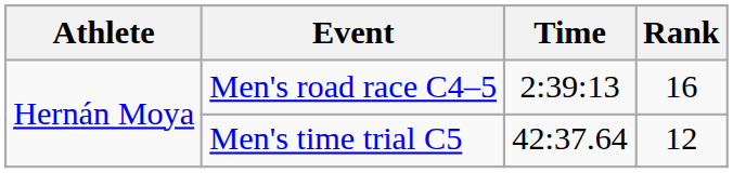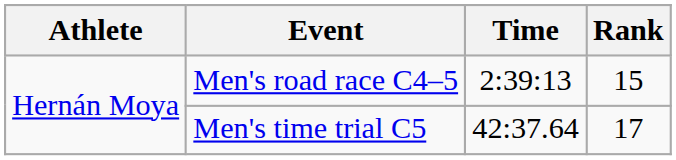 <table class=wikitable style="font-size:90%">
 <tr>
 <th>Athlete</th>
 <th>Event</th>
 <th>Time</th>
 <th>Rank</th>
 </tr>
 <tr align=center>
 <td rowspan=2 align=left><a href='#'>Hernán Moya</a></td>
 <td align=left><a href='#'>Men's road race C4–5</a></td>
 <td>2:39:13</td>
-<td>16</td>
+<td>15</td>
 </tr>
 <tr align=center>
 <td align=left><a href='#'>Men's time trial C5</a></td>
 <td>42:37.64</td>
-<td>12</td>
+<td>17</td>
 </tr>
 </table>
